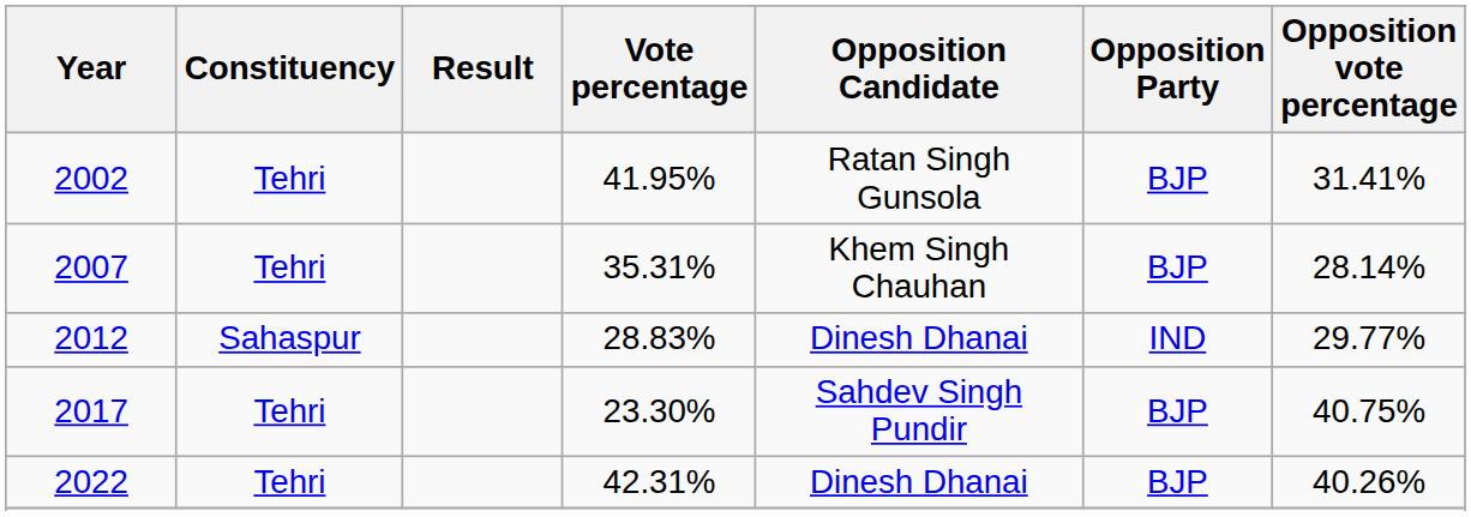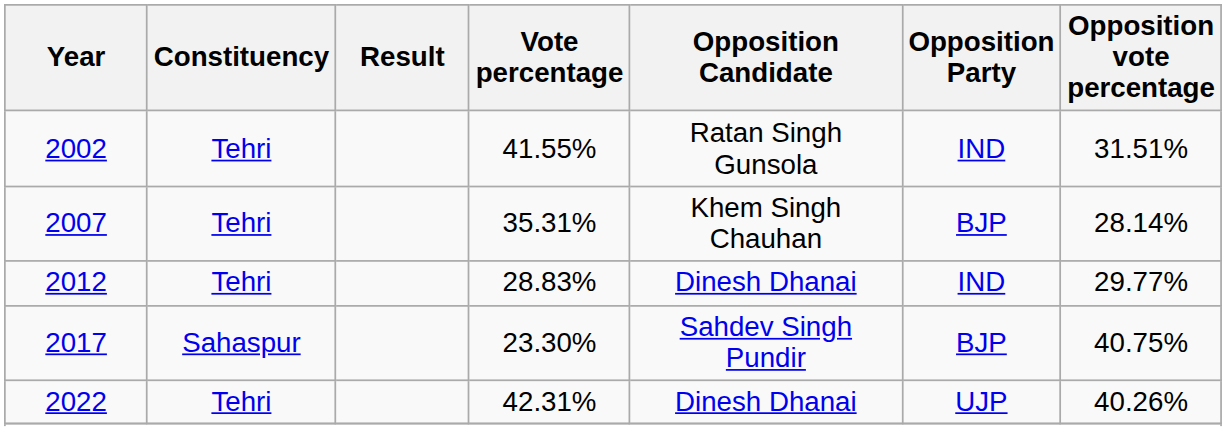 <table class="sortable wikitable">
 <tr>
 <th width=75>Year</th>
 <th width=100>Constituency</th>
 <th width=70>Result</th>
 <th width=70>Vote percentage</th>
 <th width=150>Opposition Candidate</th>
 <th width=70>Opposition Party</th>
 <th width=70>Opposition vote percentage</th>
 </tr>
 <tr style="text-align:center;">
 <td><a href='#'>2002</a></td>
 <td><a href='#'>Tehri</a></td>
 <td></td>
-<td>41.95%</td>
+<td>41.55%</td>
 <td>Ratan Singh Gunsola</td>
-<td><a href='#'>BJP</a></td>
-<td>31.41%</td>
+<td><a href='#'>IND</a></td>
+<td>31.51%</td>
 </tr>
 <tr style="text-align:center;">
 <td><a href='#'>2007</a></td>
 <td><a href='#'>Tehri</a></td>
 <td></td>
 <td>35.31%</td>
 <td>Khem Singh Chauhan</td>
 <td><a href='#'>BJP</a></td>
 <td>28.14%</td>
 </tr>
 <tr style="text-align:center;">
 <td><a href='#'>2012</a></td>
-<td><a href='#'>Sahaspur</a></td>
+<td><a href='#'>Tehri</a></td>
 <td></td>
 <td>28.83%</td>
 <td><a href='#'>Dinesh Dhanai</a></td>
 <td><a href='#'>IND</a></td>
 <td>29.77%</td>
 </tr>
 <tr style="text-align:center;">
 <td><a href='#'>2017</a></td>
-<td><a href='#'>Tehri</a></td>
+<td><a href='#'>Sahaspur</a></td>
 <td></td>
 <td>23.30%</td>
 <td><a href='#'>Sahdev Singh Pundir</a></td>
 <td><a href='#'>BJP</a></td>
 <td>40.75%</td>
 </tr>
 <tr style="text-align:center;">
 <td><a href='#'>2022</a></td>
 <td><a href='#'>Tehri</a></td>
 <td></td>
 <td>42.31%</td>
 <td><a href='#'>Dinesh Dhanai</a></td>
-<td><a href='#'>BJP</a></td>
+<td><a href='#'>UJP</a></td>
 <td>40.26%</td>
 </tr>
 <tr style="text-align:center;">
 </tr>
 <tr>
 </tr>
 </table>
